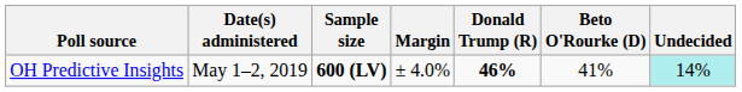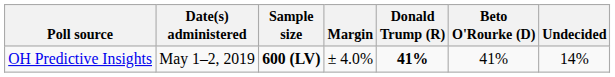 <table class="wikitable" style="font-size:90%;text-align:center;">
 <tr valign=bottom style="font-size:90%;">
 <th>Poll source</th>
 <th>Date(s)<br>administered</th>
 <th>Sample<br>size</th>
 <th>Margin<br></th>
 <th>Donald<br>Trump (R)</th>
 <th>Beto<br>O'Rourke (D)</th>
 <th>Undecided</th>
 </tr>
 <tr>
 <td style="text-align:left;"><a href='#'>OH Predictive Insights</a></td>
 <td>May 1–2, 2019</td>
 <td><strong>600 (LV)</strong></td>
 <td>± 4.0%</td>
-<td><strong>46%</strong></td>
+<td><strong>41%</strong></td>
 <td>41%</td>
-<td style="background: paleturquoise;">14%</td>
+<td>14%</td>
 </tr>
 </table>
